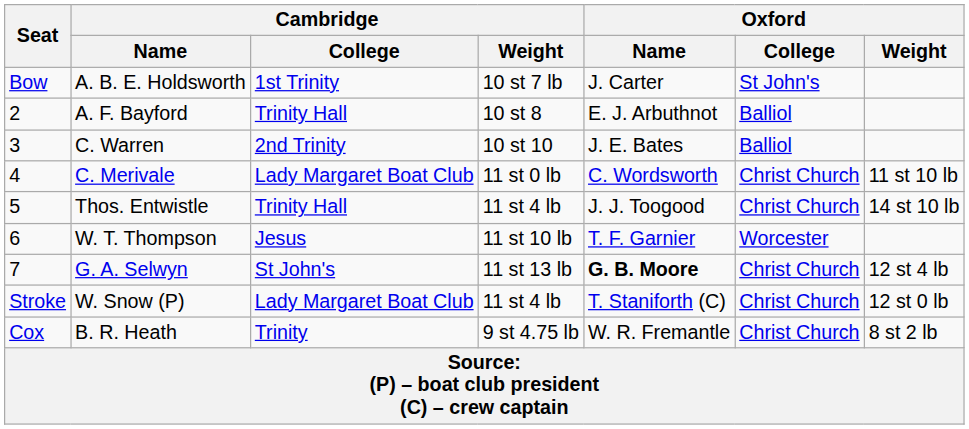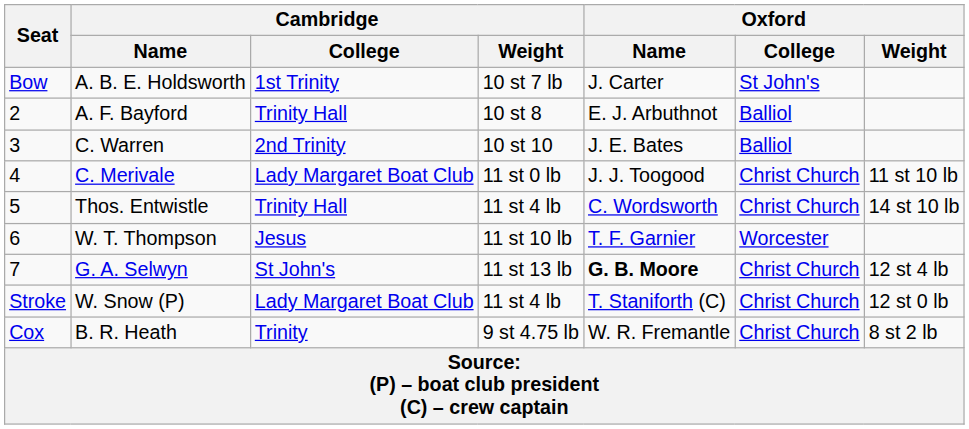 <table class=wikitable>
 <tr>
 <th rowspan= "2">Seat</th>
 <th colspan= "3">Cambridge <br> </th>
 <th colspan= "3">Oxford <br> </th>
 </tr>
 <tr>
 <th>Name</th>
 <th>College</th>
 <th>Weight</th>
 <th>Name</th>
 <th>College</th>
 <th>Weight</th>
 </tr>
 <tr>
 <td><a href='#'>Bow</a></td>
 <td>A. B. E. Holdsworth</td>
 <td><a href='#'>1st Trinity</a></td>
 <td>10 st 7 lb</td>
 <td>J. Carter</td>
 <td><a href='#'>St John's</a></td>
 <td></td>
 </tr>
 <tr>
 <td>2</td>
 <td>A. F. Bayford</td>
 <td><a href='#'>Trinity Hall</a></td>
 <td>10 st 8</td>
 <td>E. J. Arbuthnot</td>
 <td><a href='#'>Balliol</a></td>
 <td></td>
 </tr>
 <tr>
 <td>3</td>
 <td>C. Warren</td>
 <td><a href='#'>2nd Trinity</a></td>
 <td>10 st 10</td>
 <td>J. E. Bates</td>
 <td><a href='#'>Balliol</a></td>
 <td></td>
 </tr>
 <tr>
 <td>4</td>
 <td><a href='#'>C. Merivale</a></td>
 <td><a href='#'>Lady Margaret Boat Club</a></td>
 <td>11 st 0 lb</td>
-<td><a href='#'>C. Wordsworth</a></td>
+<td>J. J. Toogood</td>
 <td><a href='#'>Christ Church</a></td>
 <td>11 st 10 lb</td>
 </tr>
 <tr>
 <td>5</td>
 <td>Thos. Entwistle</td>
 <td><a href='#'>Trinity Hall</a></td>
 <td>11 st 4 lb</td>
-<td>J. J. Toogood</td>
+<td><a href='#'>C. Wordsworth</a></td>
 <td><a href='#'>Christ Church</a></td>
 <td>14 st 10 lb</td>
 </tr>
 <tr>
 <td>6</td>
 <td>W. T. Thompson</td>
 <td><a href='#'>Jesus</a></td>
 <td>11 st 10 lb</td>
 <td><a href='#'>T. F. Garnier</a></td>
 <td><a href='#'>Worcester</a></td>
 <td></td>
 </tr>
 <tr>
 <td>7</td>
 <td><a href='#'>G. A. Selwyn</a></td>
 <td><a href='#'>St John's</a></td>
 <td>11 st 13 lb</td>
 <td><strong>G. B. Moore</strong></td>
 <td><a href='#'>Christ Church</a></td>
 <td>12 st 4 lb</td>
 </tr>
 <tr>
 <td><a href='#'>Stroke</a></td>
 <td>W. Snow (P)</td>
 <td><a href='#'>Lady Margaret Boat Club</a></td>
 <td>11 st 4 lb</td>
 <td><a href='#'>T. Staniforth</a> (C)</td>
 <td><a href='#'>Christ Church</a></td>
 <td>12 st 0 lb</td>
 </tr>
 <tr>
 <td><a href='#'>Cox</a></td>
 <td>B. R. Heath</td>
 <td><a href='#'>Trinity</a></td>
 <td>9 st 4.75 lb</td>
 <td>W. R. Fremantle</td>
 <td><a href='#'>Christ Church</a></td>
 <td>8 st 2 lb</td>
 </tr>
 <tr>
 <th colspan="7">Source:<br>(P) – boat club president<br>(C) – crew captain</th>
 </tr>
 </table>
